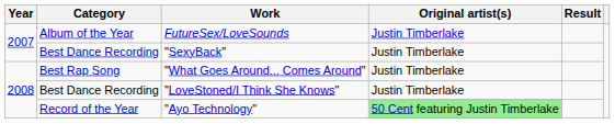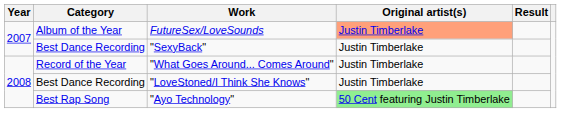 <table class="wikitable plainrowheaders unsortable">
 <tr>
 <th>Year</th>
 <th>Category</th>
 <th>Work</th>
 <th>Original artist(s)</th>
 <th>Result</th>
 <th></th>
 </tr>
 <tr>
 <td align="center" rowspan="2"><a href='#'>2007</a></td>
 <td><a href='#'>Album of the Year</a></td>
 <td><em><a href='#'>FutureSex/LoveSounds</a></em></td>
-<td><a href='#'>Justin Timberlake</a></td>
+<td style="background: lightsalmon;"><a href='#'>Justin Timberlake</a></td>
 <td></td>
 <td align="center" rowspan="5"></td>
 </tr>
 <tr>
 <td><a href='#'>Best Dance Recording</a></td>
 <td>"<a href='#'>SexyBack</a>"</td>
 <td>Justin Timberlake</td>
 <td></td>
 </tr>
 <tr>
 <td align="center" rowspan="3"><a href='#'>2008</a></td>
-<td><a href='#'>Best Rap Song</a></td>
+<td><a href='#'>Record of the Year</a></td>
 <td>"<a href='#'>What Goes Around... Comes Around</a>"</td>
 <td>Justin Timberlake</td>
 <td></td>
 </tr>
 <tr>
 <td>Best Dance Recording</td>
 <td>"<a href='#'>LoveStoned/I Think She Knows</a>"</td>
 <td>Justin Timberlake</td>
 <td></td>
 </tr>
 <tr>
-<td><a href='#'>Record of the Year</a></td>
+<td><a href='#'>Best Rap Song</a></td>
 <td>"<a href='#'>Ayo Technology</a>"</td>
 <td style="background: lightgreen;"><a href='#'>50 Cent</a> featuring Justin Timberlake</td>
 <td></td>
 </tr>
 </table>
